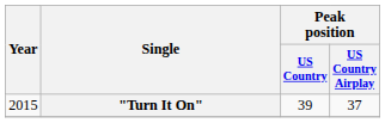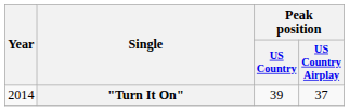 <table class="wikitable plainrowheaders" style="text-align:center;">
 <tr>
 <th rowspan="2">Year</th>
 <th rowspan="2" style="width:16em;">Single</th>
 <th colspan="2">Peak <br>position</th>
 </tr>
 <tr style="font-size:smaller;">
 <th style="width:45px;"><a href='#'>US Country</a><br></th>
 <th style="width:45px;"><a href='#'>US Country Airplay</a><br></th>
 </tr>
 <tr>
-<td>2015</td>
+<td>2014</td>
 <th scope="row">"Turn It On"</th>
 <td>39</td>
 <td>37</td>
 </tr>
 <tr>
 </tr>
 </table>
